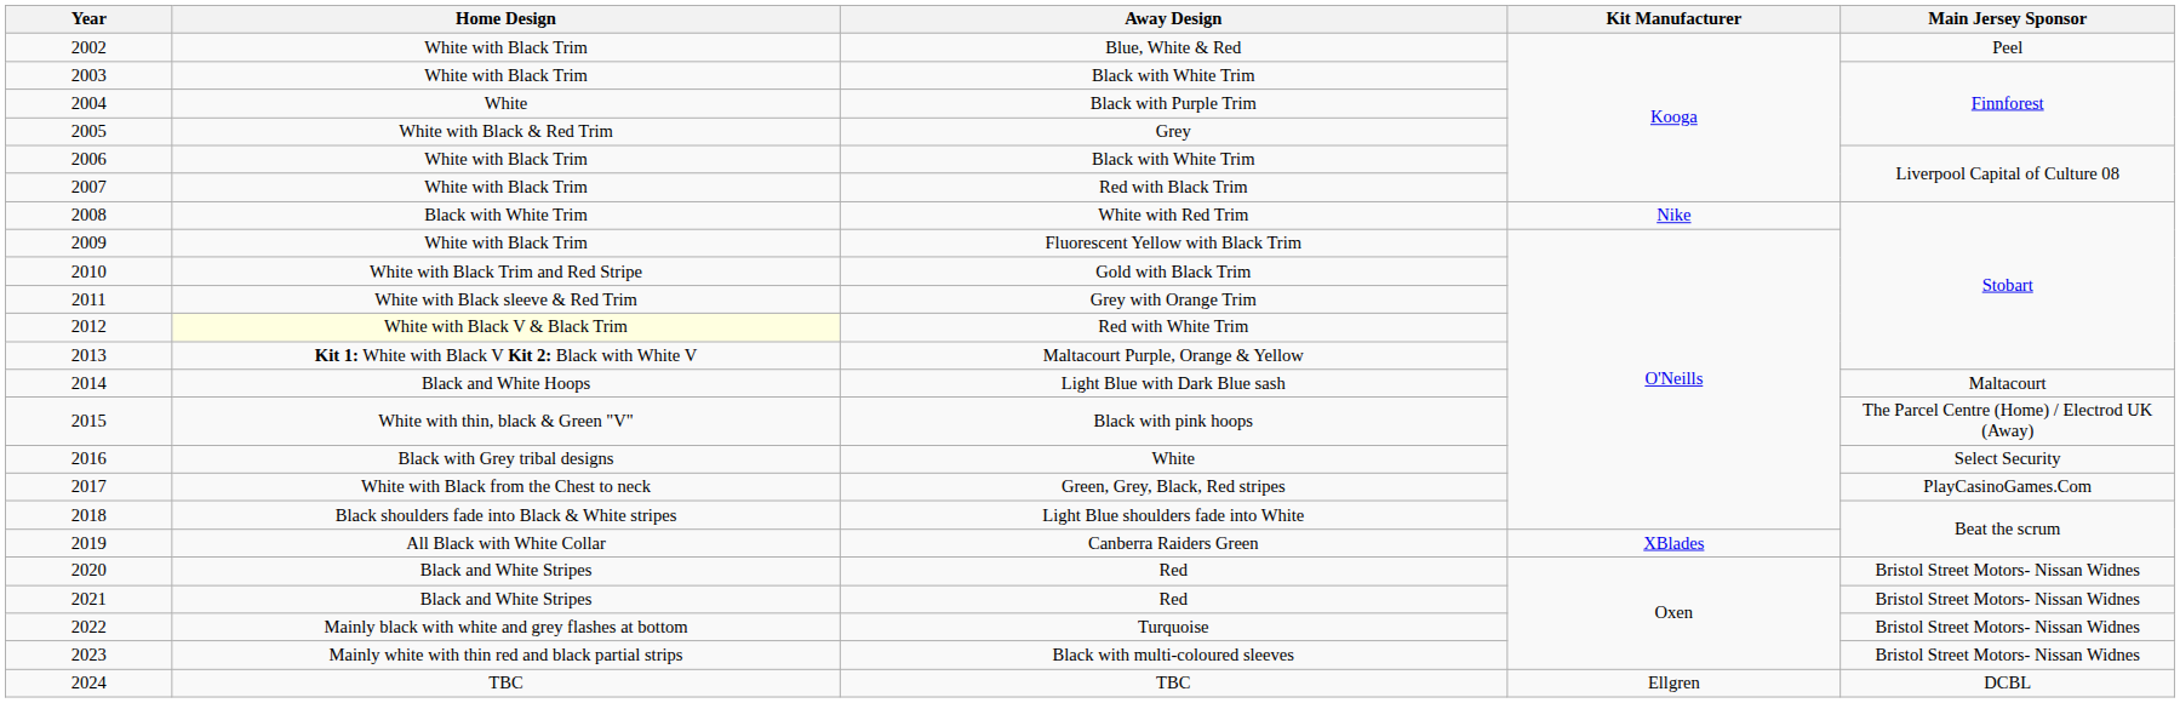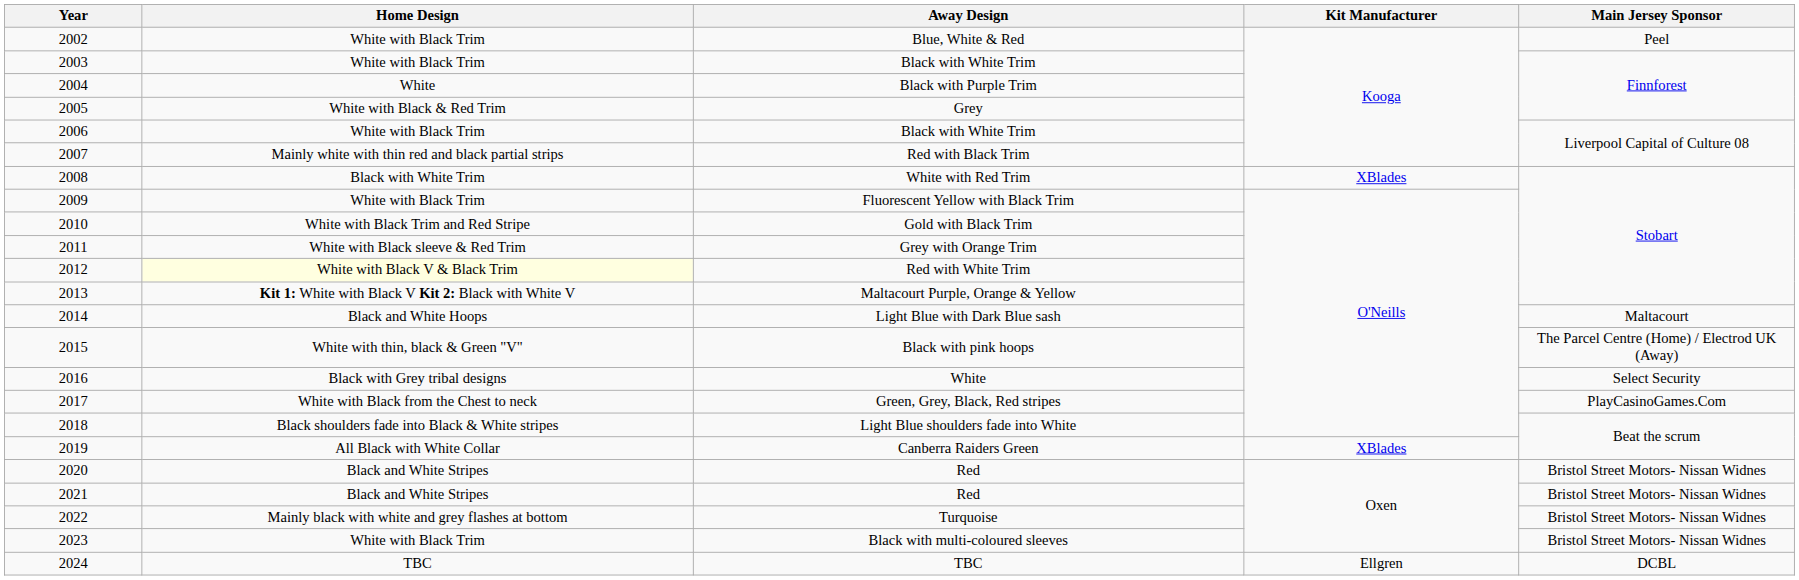 <table class="wikitable" style="text-align: center">
 <tr>
 <th width=5%>Year</th>
 <th width=20%>Home Design</th>
 <th width=20%>Away Design</th>
 <th width=10%>Kit Manufacturer</th>
 <th width=10%>Main Jersey Sponsor</th>
 </tr>
 <tr>
 <td>2002</td>
 <td>White with Black Trim</td>
 <td>Blue, White & Red</td>
 <td rowspan=6><a href='#'>Kooga</a></td>
 <td>Peel</td>
 </tr>
 <tr>
 <td>2003</td>
 <td>White with Black Trim</td>
 <td>Black with White Trim</td>
 <td rowspan=3><a href='#'>Finnforest</a></td>
 </tr>
 <tr>
 <td>2004</td>
 <td>White</td>
 <td>Black with Purple Trim</td>
 </tr>
 <tr>
 <td>2005</td>
 <td>White with Black & Red Trim</td>
 <td>Grey</td>
 </tr>
 <tr>
 <td>2006</td>
 <td>White with Black Trim</td>
 <td>Black with White Trim</td>
 <td rowspan=2>Liverpool Capital of Culture 08</td>
 </tr>
 <tr>
 <td>2007</td>
-<td>White with Black Trim</td>
+<td>Mainly white with thin red and black partial strips</td>
 <td>Red with Black Trim</td>
 </tr>
 <tr>
 <td>2008</td>
 <td>Black with White Trim</td>
 <td>White with Red Trim</td>
-<td><a href='#'>Nike</a></td>
+<td><a href='#'>XBlades</a></td>
 <td rowspan=6><a href='#'>Stobart</a></td>
 </tr>
 <tr>
 <td>2009</td>
 <td>White with Black Trim</td>
 <td>Fluorescent Yellow with Black Trim</td>
 <td rowspan=10><a href='#'>O'Neills</a></td>
 </tr>
 <tr>
 <td>2010</td>
 <td>White with Black Trim and Red Stripe</td>
 <td>Gold with Black Trim</td>
 </tr>
 <tr>
 <td>2011</td>
 <td>White with Black sleeve & Red Trim</td>
 <td>Grey with Orange Trim</td>
 </tr>
 <tr>
 <td>2012</td>
 <td style="background: lightyellow;">White with Black V & Black Trim</td>
 <td>Red with White Trim</td>
 </tr>
 <tr>
 <td>2013</td>
 <td><strong>Kit 1:</strong> White with Black V <strong>Kit 2:</strong> Black with White V</td>
 <td>Maltacourt Purple, Orange & Yellow</td>
 </tr>
 <tr>
 <td>2014</td>
 <td>Black and White Hoops</td>
 <td>Light Blue with Dark Blue sash</td>
 <td>Maltacourt</td>
 </tr>
 <tr>
 <td>2015</td>
 <td>White with thin, black & Green "V"</td>
 <td>Black with pink hoops</td>
 <td>The Parcel Centre (Home) / Electrod UK (Away)</td>
 </tr>
 <tr>
 <td>2016</td>
 <td>Black with Grey tribal designs</td>
 <td>White</td>
 <td>Select Security</td>
 </tr>
 <tr>
 <td>2017</td>
 <td>White with Black from the Chest to neck</td>
 <td>Green, Grey, Black, Red stripes</td>
 <td>PlayCasinoGames.Com</td>
 </tr>
 <tr>
 <td>2018</td>
 <td>Black shoulders fade into Black & White stripes</td>
 <td>Light Blue shoulders fade into White</td>
 <td rowspan=2>Beat the scrum</td>
 </tr>
 <tr>
 <td>2019</td>
 <td>All Black with White Collar</td>
 <td>Canberra Raiders Green</td>
 <td><a href='#'>XBlades</a></td>
 </tr>
 <tr>
 <td>2020</td>
 <td>Black and White Stripes</td>
 <td>Red</td>
 <td rowspan="4">Oxen</td>
 <td>Bristol Street Motors- Nissan Widnes</td>
 </tr>
 <tr>
 <td>2021</td>
 <td>Black and White Stripes</td>
 <td>Red</td>
 <td>Bristol Street Motors- Nissan Widnes</td>
 </tr>
 <tr>
 <td>2022</td>
 <td>Mainly black with white and grey flashes at bottom</td>
 <td>Turquoise</td>
 <td>Bristol Street Motors- Nissan Widnes</td>
 </tr>
 <tr>
 <td>2023</td>
-<td>Mainly white with thin red and black partial strips</td>
+<td>White with Black Trim</td>
 <td>Black with multi-coloured sleeves</td>
 <td>Bristol Street Motors- Nissan Widnes</td>
 </tr>
 <tr>
 <td>2024</td>
 <td>TBC</td>
 <td>TBC</td>
 <td>Ellgren</td>
 <td>DCBL</td>
 </tr>
 </table>
